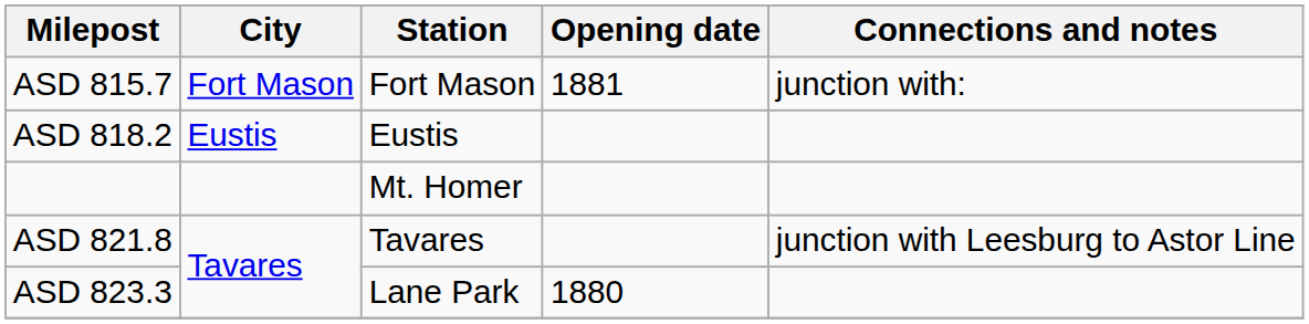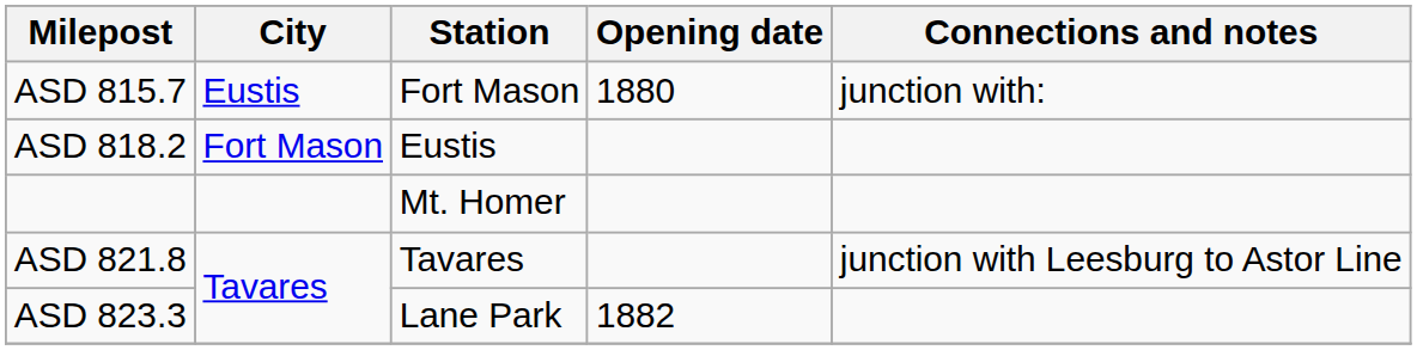 <table class="wikitable">
 <tr>
 <th>Milepost</th>
 <th>City</th>
 <th>Station</th>
 <th>Opening date</th>
 <th>Connections and notes</th>
 </tr>
 <tr>
 <td>ASD 815.7</td>
-<td><a href='#'>Fort Mason</a></td>
+<td><a href='#'>Eustis</a></td>
 <td>Fort Mason</td>
-<td>1881</td>
+<td>1880</td>
 <td>junction with:</td>
 </tr>
 <tr>
 <td>ASD 818.2</td>
-<td><a href='#'>Eustis</a></td>
+<td><a href='#'>Fort Mason</a></td>
 <td>Eustis</td>
 <td></td>
 <td></td>
 </tr>
 <tr>
 <td></td>
 <td></td>
 <td>Mt. Homer</td>
 <td></td>
 <td></td>
 </tr>
 <tr>
 <td>ASD 821.8</td>
 <td ! rowspan="2"><a href='#'>Tavares</a></td>
 <td>Tavares</td>
 <td></td>
 <td>junction with Leesburg to Astor Line</td>
 </tr>
 <tr>
 <td>ASD 823.3</td>
 <td>Lane Park</td>
-<td>1880</td>
+<td>1882</td>
 <td></td>
 </tr>
 <tr>
 </tr>
 </table>
